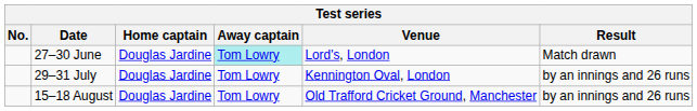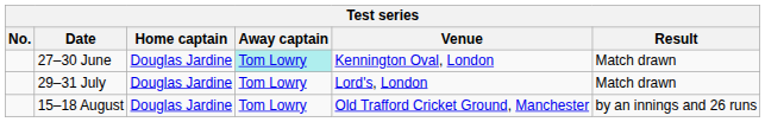 <table class="wikitable">
 <tr>
 <th colspan="9">Test series</th>
 </tr>
 <tr>
 <th>No.</th>
 <th>Date</th>
 <th>Home captain</th>
 <th>Away captain</th>
 <th>Venue</th>
 <th>Result</th>
 </tr>
 <tr>
 <td></td>
 <td>27–30 June</td>
 <td><a href='#'>Douglas Jardine</a></td>
 <td style="background: paleturquoise;"><a href='#'>Tom Lowry</a></td>
-<td><a href='#'>Lord's</a>, <a href='#'>London</a></td>
+<td><a href='#'>Kennington Oval</a>, <a href='#'>London</a></td>
 <td>Match drawn</td>
 </tr>
 <tr>
 <td></td>
 <td>29–31 July</td>
 <td><a href='#'>Douglas Jardine</a></td>
 <td><a href='#'>Tom Lowry</a></td>
-<td><a href='#'>Kennington Oval</a>, <a href='#'>London</a></td>
-<td> by an innings and 26 runs</td>
+<td><a href='#'>Lord's</a>, <a href='#'>London</a></td>
+<td>Match drawn</td>
 </tr>
 <tr>
 <td></td>
 <td>15–18 August</td>
 <td><a href='#'>Douglas Jardine</a></td>
 <td><a href='#'>Tom Lowry</a></td>
 <td><a href='#'>Old Trafford Cricket Ground</a>, <a href='#'>Manchester</a></td>
 <td> by an innings and 26 runs</td>
 </tr>
 </table>
